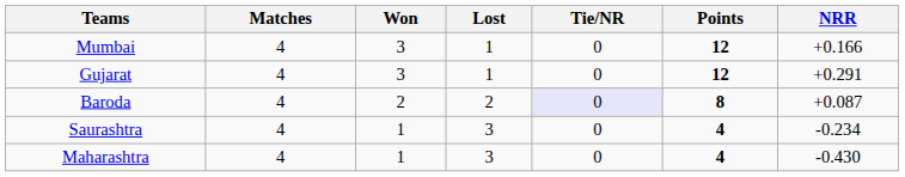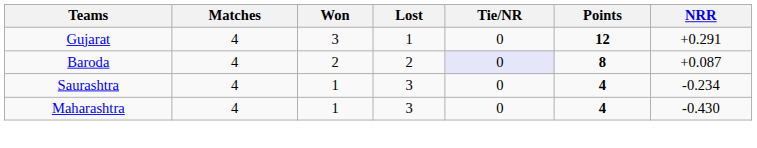 <table class="wikitable sortable" style="text-align: center; width:65%">
 <tr>
 <th>Teams</th>
 <th>Matches</th>
 <th>Won</th>
 <th>Lost</th>
 <th>Tie/NR</th>
 <th>Points</th>
 <th><a href='#'>NRR</a></th>
-</tr>
-<tr -bgcolor="#ccffcc">
-<td><a href='#'>Mumbai</a></td>
-<td>4</td>
-<td>3</td>
-<td>1</td>
-<td>0</td>
-<td><strong>12</strong></td>
-<td>+0.166</td>
 </tr>
 <tr -bgcolor="#ccffcc">
 <td><a href='#'>Gujarat</a></td>
 <td>4</td>
 <td>3</td>
 <td>1</td>
 <td>0</td>
 <td><strong>12</strong></td>
 <td>+0.291</td>
 </tr>
 <tr>
 <td><a href='#'>Baroda</a></td>
 <td>4</td>
 <td>2</td>
 <td>2</td>
 <td style="background: lavender;">0</td>
 <td><strong>8</strong></td>
 <td>+0.087</td>
 </tr>
 <tr>
 <td><a href='#'>Saurashtra</a></td>
 <td>4</td>
 <td>1</td>
 <td>3</td>
 <td>0</td>
 <td><strong>4</strong></td>
 <td>-0.234</td>
 </tr>
 <tr>
 <td><a href='#'>Maharashtra</a></td>
 <td>4</td>
 <td>1</td>
 <td>3</td>
 <td>0</td>
 <td><strong>4</strong></td>
 <td>-0.430</td>
 </tr>
 </table>
